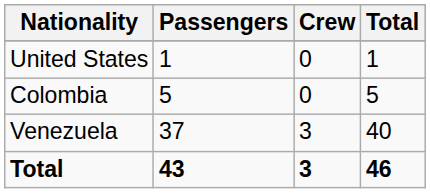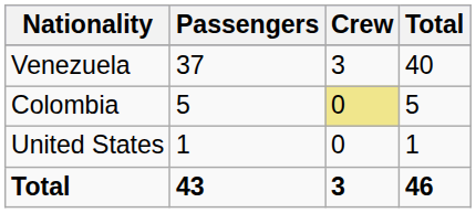 <table class="wikitable">
 <tr bgcolor=ccccff>
 <th rowspan=1>Nationality</th>
 <th colspan=1>Passengers</th>
 <th colspan=1>Crew</th>
 <th colspan=1>Total</th>
 </tr>
 <tr bgcolor=ccccff>
 </tr>
 <tr valign=top>
+<td>Venezuela</td>
+<td>37</td>
+<td>3</td>
+<td>40</td>
+</tr>
+<tr valign=top>
+<td>Colombia</td>
+<td>5</td>
+<td style="background: khaki;">0</td>
+<td>5</td>
+</tr>
+<tr valign=top>
 <td>United States</td>
 <td>1</td>
 <td>0</td>
 <td>1</td>
-</tr>
-<tr valign=top>
-<td>Colombia</td>
-<td>5</td>
-<td>0</td>
-<td>5</td>
-</tr>
-<tr valign=top>
-<td>Venezuela</td>
-<td>37</td>
-<td>3</td>
-<td>40</td>
 </tr>
 <tr valign=top>
 <td><strong>Total</strong></td>
 <td><strong>43</strong></td>
 <td><strong>3</strong></td>
 <td><strong>46</strong></td>
 </tr>
 </table>
